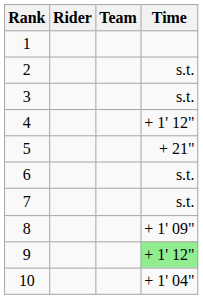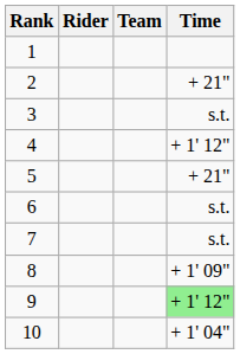 <table class="wikitable" style="font-size:95%;">
 <tr>
 <th>Rank</th>
 <th>Rider</th>
 <th>Team</th>
 <th>Time</th>
 </tr>
 <tr>
 <td align=center>1</td>
 <td></td>
 <td></td>
 <td align="right"></td>
 </tr>
 <tr>
 <td align=center>2</td>
 <td></td>
 <td></td>
-<td align="right">s.t.</td>
+<td align="right">+ 21"</td>
 </tr>
 <tr>
 <td align=center>3</td>
 <td></td>
 <td></td>
 <td align="right">s.t.</td>
 </tr>
 <tr>
 <td align=center>4</td>
 <td></td>
 <td></td>
 <td align="right">+ 1' 12"</td>
 </tr>
 <tr>
 <td align=center>5</td>
 <td> </td>
 <td></td>
 <td align="right">+ 21"</td>
 </tr>
 <tr>
 <td align=center>6</td>
 <td></td>
 <td></td>
 <td align="right">s.t.</td>
 </tr>
 <tr>
 <td align=center>7</td>
 <td></td>
 <td></td>
 <td align="right">s.t.</td>
 </tr>
 <tr>
 <td align=center>8</td>
 <td></td>
 <td></td>
 <td align="right">+ 1' 09"</td>
 </tr>
 <tr>
 <td align=center>9</td>
 <td></td>
 <td></td>
 <td align="right" style="background: lightgreen;">+ 1' 12"</td>
 </tr>
 <tr>
 <td align=center>10</td>
 <td></td>
 <td></td>
 <td align="right">+ 1' 04"</td>
 </tr>
 </table>
